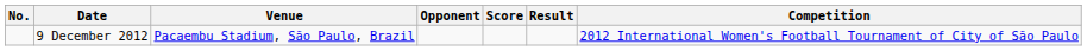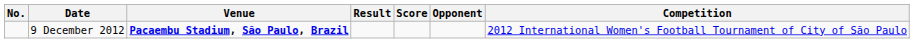 <table class="wikitable">
 <tr>
 <th>No.</th>
 <th>Date</th>
 <th>Venue</th>
+<th>Result</th>
+<th>Score</th>
 <th>Opponent</th>
-<th>Score</th>
-<th>Result</th>
 <th>Competition</th>
 </tr>
 <tr>
 <td></td>
 <td>9 December 2012</td>
-<td><a href='#'>Pacaembu Stadium</a>, <a href='#'>São Paulo</a>, <a href='#'>Brazil</a></td>
+<td><strong><a href='#'>Pacaembu Stadium</a>, <a href='#'>São Paulo</a>, <a href='#'>Brazil</a></strong></td>
 <td></td>
 <td></td>
 <td></td>
 <td><a href='#'>2012 International Women's Football Tournament of City of São Paulo</a></td>
 </tr>
 </table>
